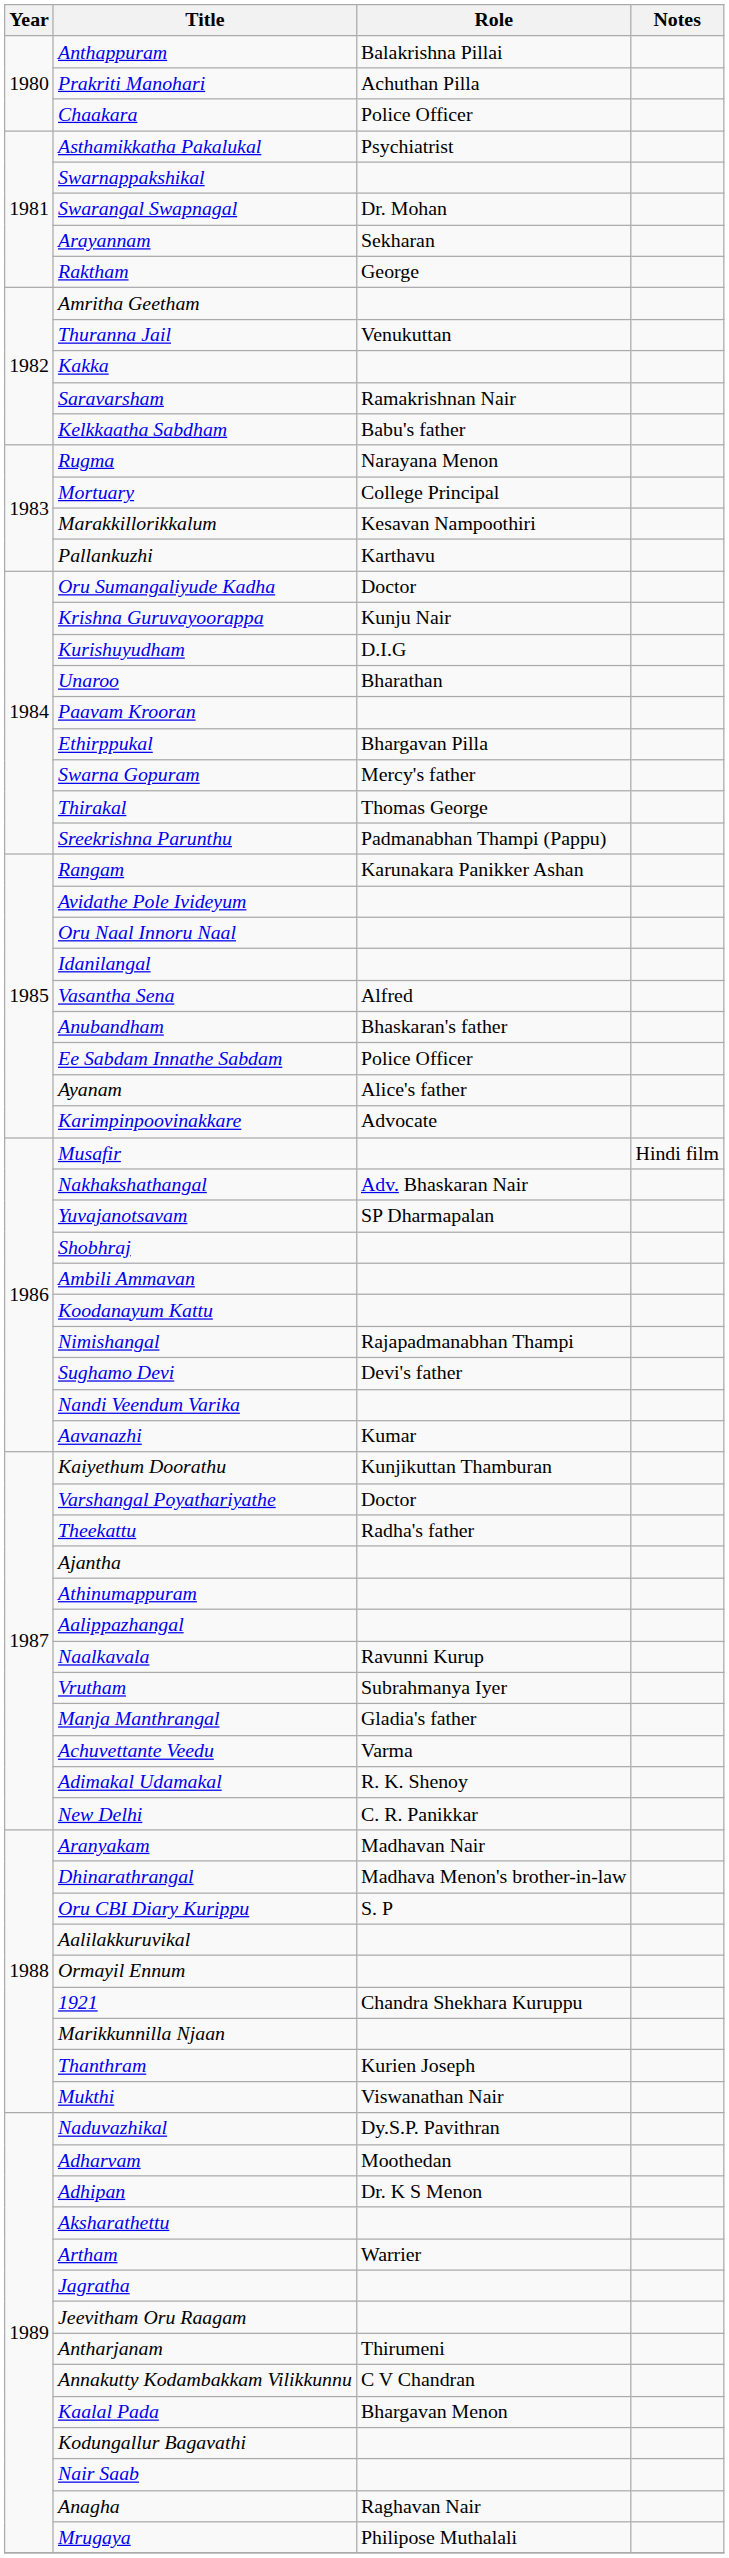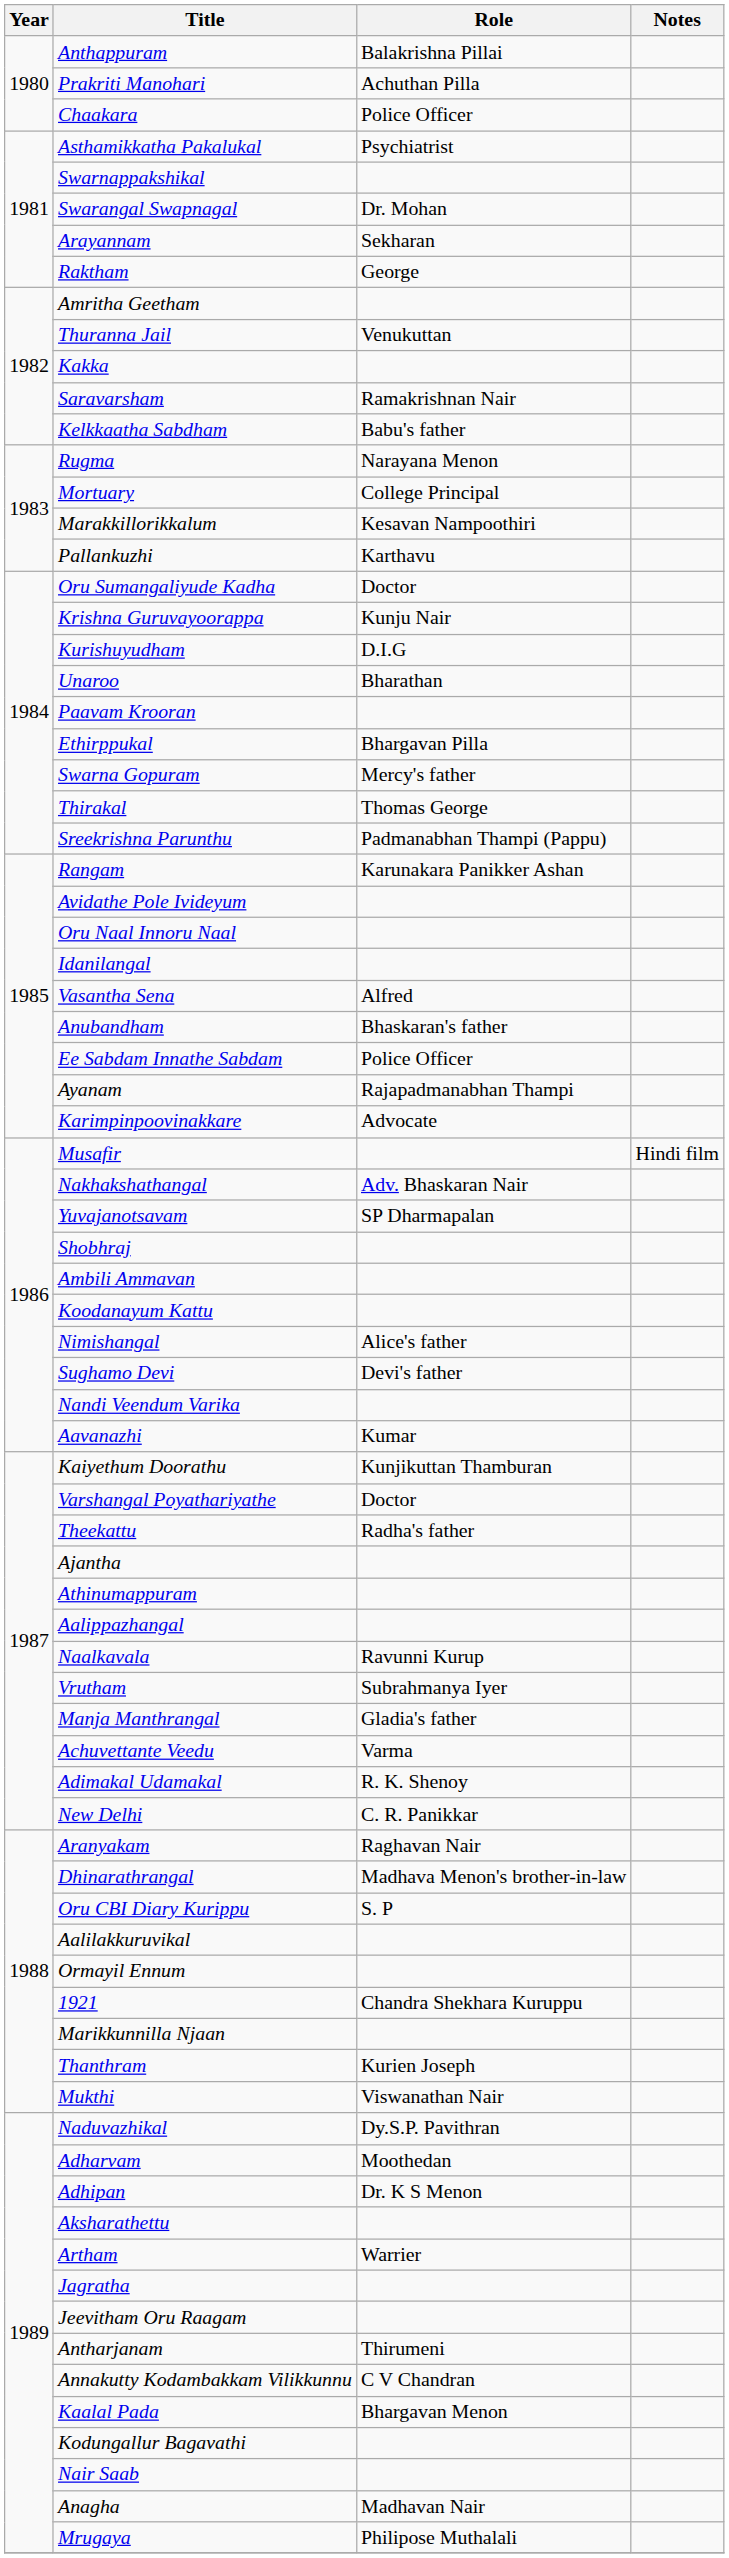 <table class="wikitable sortable">
 <tr>
 <th>Year</th>
 <th>Title</th>
 <th>Role</th>
 <th class="unsortable">Notes</th>
 </tr>
 <tr>
 <td rowspan=3>1980</td>
 <td><em><a href='#'>Anthappuram</a></em></td>
 <td>Balakrishna Pillai</td>
 <td></td>
 </tr>
 <tr>
 <td><em><a href='#'>Prakriti Manohari</a></em></td>
 <td>Achuthan Pilla</td>
 <td></td>
 </tr>
 <tr>
 <td><em><a href='#'>Chaakara</a></em></td>
 <td>Police Officer</td>
 <td></td>
 </tr>
 <tr>
 <td rowspan=5>1981</td>
 <td><em><a href='#'>Asthamikkatha Pakalukal</a></em></td>
 <td>Psychiatrist</td>
 <td></td>
 </tr>
 <tr>
 <td><em><a href='#'>Swarnappakshikal</a></em></td>
 <td></td>
 <td></td>
 </tr>
 <tr>
 <td><em><a href='#'>Swarangal Swapnagal</a></em></td>
 <td>Dr. Mohan</td>
 <td></td>
 </tr>
 <tr>
 <td><em><a href='#'>Arayannam</a></em></td>
 <td>Sekharan</td>
 <td></td>
 </tr>
 <tr>
 <td><em><a href='#'>Raktham</a></em></td>
 <td>George</td>
 <td></td>
 </tr>
 <tr>
 <td rowspan=5>1982</td>
 <td><em>Amritha Geetham</em></td>
 <td></td>
 <td></td>
 </tr>
 <tr>
 <td><em><a href='#'>Thuranna Jail</a></em></td>
 <td>Venukuttan</td>
 <td></td>
 </tr>
 <tr>
 <td><em><a href='#'>Kakka</a></em></td>
 <td></td>
 <td></td>
 </tr>
 <tr>
 <td><em><a href='#'>Saravarsham</a></em></td>
 <td>Ramakrishnan Nair</td>
 <td></td>
 </tr>
 <tr>
 <td><em><a href='#'>Kelkkaatha Sabdham</a></em></td>
 <td>Babu's father</td>
 <td></td>
 </tr>
 <tr>
 <td rowspan=4>1983</td>
 <td><em><a href='#'>Rugma</a></em></td>
 <td>Narayana Menon</td>
 <td></td>
 </tr>
 <tr>
 <td><em><a href='#'>Mortuary</a></em></td>
 <td>College Principal</td>
 <td></td>
 </tr>
 <tr>
 <td><em>Marakkillorikkalum</em></td>
 <td>Kesavan Nampoothiri</td>
 <td></td>
 </tr>
 <tr>
 <td><em>Pallankuzhi</em></td>
 <td>Karthavu</td>
 <td></td>
 </tr>
 <tr>
 <td rowspan=9>1984</td>
 <td><em><a href='#'>Oru Sumangaliyude Kadha</a></em></td>
 <td>Doctor</td>
 <td></td>
 </tr>
 <tr>
 <td><em><a href='#'>Krishna Guruvayoorappa</a></em></td>
 <td>Kunju Nair</td>
 <td></td>
 </tr>
 <tr>
 <td><em><a href='#'>Kurishuyudham</a></em></td>
 <td>D.I.G</td>
 <td></td>
 </tr>
 <tr>
 <td><em><a href='#'>Unaroo</a></em></td>
 <td>Bharathan</td>
 <td></td>
 </tr>
 <tr>
 <td><em><a href='#'>Paavam Krooran</a></em></td>
 <td></td>
 <td></td>
 </tr>
 <tr>
 <td><em><a href='#'>Ethirppukal</a></em></td>
 <td>Bhargavan Pilla</td>
 <td></td>
 </tr>
 <tr>
 <td><em><a href='#'>Swarna Gopuram</a></em></td>
 <td>Mercy's father</td>
 <td></td>
 </tr>
 <tr>
 <td><em><a href='#'>Thirakal</a></em></td>
 <td>Thomas George</td>
 <td></td>
 </tr>
 <tr>
 <td><em><a href='#'>Sreekrishna Parunthu</a></em></td>
 <td>Padmanabhan Thampi (Pappu)</td>
 <td></td>
 </tr>
 <tr>
 <td rowspan=9>1985</td>
 <td><em><a href='#'>Rangam</a></em></td>
 <td>Karunakara Panikker Ashan</td>
 <td></td>
 </tr>
 <tr>
 <td><em><a href='#'>Avidathe Pole Ivideyum</a></em></td>
 <td></td>
 <td></td>
 </tr>
 <tr>
 <td><em><a href='#'>Oru Naal Innoru Naal</a></em></td>
 <td></td>
 <td></td>
 </tr>
 <tr>
 <td><em><a href='#'>Idanilangal</a></em></td>
 <td></td>
 <td></td>
 </tr>
 <tr>
 <td><em><a href='#'>Vasantha Sena</a></em></td>
 <td>Alfred</td>
 <td></td>
 </tr>
 <tr>
 <td><em><a href='#'>Anubandham</a></em></td>
 <td>Bhaskaran's father</td>
 <td></td>
 </tr>
 <tr>
 <td><em><a href='#'>Ee Sabdam Innathe Sabdam</a></em></td>
 <td>Police Officer</td>
 <td></td>
 </tr>
 <tr>
 <td><em>Ayanam</em></td>
-<td>Alice's father</td>
+<td>Rajapadmanabhan Thampi</td>
 <td></td>
 </tr>
 <tr>
 <td><em><a href='#'>Karimpinpoovinakkare</a></em></td>
 <td>Advocate</td>
 <td></td>
 </tr>
 <tr>
 <td rowspan="10">1986</td>
 <td><em><a href='#'>Musafir</a></em></td>
 <td></td>
 <td>Hindi film</td>
 </tr>
 <tr>
 <td><em><a href='#'>Nakhakshathangal</a></em></td>
 <td><a href='#'>Adv.</a> Bhaskaran Nair</td>
 <td></td>
 </tr>
 <tr>
 <td><em><a href='#'>Yuvajanotsavam</a></em></td>
 <td>SP Dharmapalan</td>
 <td></td>
 </tr>
 <tr>
 <td><em><a href='#'>Shobhraj</a></em></td>
 <td></td>
 <td></td>
 </tr>
 <tr>
 <td><em><a href='#'>Ambili Ammavan</a></em></td>
 <td></td>
 <td></td>
 </tr>
 <tr>
 <td><em><a href='#'>Koodanayum Kattu</a></em></td>
 <td></td>
 <td></td>
 </tr>
 <tr>
 <td><em><a href='#'>Nimishangal</a></em></td>
-<td>Rajapadmanabhan Thampi</td>
+<td>Alice's father</td>
 <td></td>
 </tr>
 <tr>
 <td><em><a href='#'>Sughamo Devi</a></em></td>
 <td>Devi's father</td>
 <td></td>
 </tr>
 <tr>
 <td><em><a href='#'>Nandi Veendum Varika</a></em></td>
 <td></td>
 <td></td>
 </tr>
 <tr>
 <td><em><a href='#'>Aavanazhi</a></em></td>
 <td>Kumar</td>
 <td></td>
 </tr>
 <tr>
 <td rowspan=12>1987</td>
 <td><em>Kaiyethum Doorathu</em></td>
 <td>Kunjikuttan Thamburan</td>
 <td></td>
 </tr>
 <tr>
 <td><em><a href='#'>Varshangal Poyathariyathe</a></em></td>
 <td>Doctor</td>
 <td></td>
 </tr>
 <tr>
 <td><em><a href='#'>Theekattu</a></em></td>
 <td>Radha's father</td>
 <td></td>
 </tr>
 <tr>
 <td><em>Ajantha</em></td>
 <td></td>
 <td></td>
 </tr>
 <tr>
 <td><em><a href='#'>Athinumappuram</a></em></td>
 <td></td>
 <td></td>
 </tr>
 <tr>
 <td><em><a href='#'>Aalippazhangal</a></em></td>
 <td></td>
 <td></td>
 </tr>
 <tr>
 <td><em><a href='#'>Naalkavala</a></em></td>
 <td>Ravunni Kurup</td>
 <td></td>
 </tr>
 <tr>
 <td><em><a href='#'>Vrutham</a></em></td>
 <td>Subrahmanya Iyer</td>
 <td></td>
 </tr>
 <tr>
 <td><em><a href='#'>Manja Manthrangal</a></em></td>
 <td>Gladia's father</td>
 <td></td>
 </tr>
 <tr>
 <td><em><a href='#'>Achuvettante Veedu</a></em></td>
 <td>Varma</td>
 <td></td>
 </tr>
 <tr>
 <td><em><a href='#'>Adimakal Udamakal</a></em></td>
 <td>R. K. Shenoy</td>
 <td></td>
 </tr>
 <tr>
 <td><em><a href='#'>New Delhi</a></em></td>
 <td>C. R. Panikkar</td>
 <td></td>
 </tr>
 <tr>
 <td rowspan=9>1988</td>
 <td><em><a href='#'>Aranyakam</a></em></td>
-<td>Madhavan Nair</td>
+<td>Raghavan Nair</td>
 <td></td>
 </tr>
 <tr>
 <td><em><a href='#'>Dhinarathrangal</a></em></td>
 <td>Madhava Menon's brother-in-law</td>
 <td></td>
 </tr>
 <tr>
 <td><em><a href='#'>Oru CBI Diary Kurippu</a></em></td>
 <td>S. P</td>
 <td></td>
 </tr>
 <tr>
 <td><em>Aalilakkuruvikal</em></td>
 <td></td>
 <td></td>
 </tr>
 <tr>
 <td><em>Ormayil Ennum</em></td>
 <td></td>
 <td></td>
 </tr>
 <tr>
 <td><em><a href='#'>1921</a></em></td>
 <td>Chandra Shekhara Kuruppu</td>
 <td></td>
 </tr>
 <tr>
 <td><em>Marikkunnilla Njaan</em></td>
 <td></td>
 <td></td>
 </tr>
 <tr>
 <td><em><a href='#'>Thanthram</a></em></td>
 <td>Kurien Joseph</td>
 <td></td>
 </tr>
 <tr>
 <td><em><a href='#'>Mukthi</a></em></td>
 <td>Viswanathan Nair</td>
 <td></td>
 </tr>
 <tr>
 <td rowspan=14>1989</td>
 <td><em><a href='#'>Naduvazhikal</a></em></td>
 <td>Dy.S.P. Pavithran</td>
 <td></td>
 </tr>
 <tr>
 <td><em><a href='#'>Adharvam</a></em></td>
 <td>Moothedan</td>
 <td></td>
 </tr>
 <tr>
 <td><em><a href='#'>Adhipan</a></em></td>
 <td>Dr. K S Menon</td>
 <td></td>
 </tr>
 <tr>
 <td><em><a href='#'>Aksharathettu</a></em></td>
 <td></td>
 <td></td>
 </tr>
 <tr>
 <td><em><a href='#'>Artham</a></em></td>
 <td>Warrier</td>
 <td></td>
 </tr>
 <tr>
 <td><em><a href='#'>Jagratha</a></em></td>
 <td></td>
 <td></td>
 </tr>
 <tr>
 <td><em>Jeevitham Oru Raagam</em></td>
 <td></td>
 <td></td>
 </tr>
 <tr>
 <td><em>Antharjanam</em></td>
 <td>Thirumeni</td>
 <td></td>
 </tr>
 <tr>
 <td><em>Annakutty Kodambakkam Vilikkunnu</em></td>
 <td>C V Chandran</td>
 <td></td>
 </tr>
 <tr>
 <td><em><a href='#'>Kaalal Pada</a></em></td>
 <td>Bhargavan Menon</td>
 <td></td>
 </tr>
 <tr>
 <td><em>Kodungallur Bagavathi</em></td>
 <td></td>
 <td></td>
 </tr>
 <tr>
 <td><em><a href='#'>Nair Saab</a></em></td>
 <td></td>
 <td></td>
 </tr>
 <tr>
 <td><em>Anagha</em></td>
-<td>Raghavan Nair</td>
+<td>Madhavan Nair</td>
 <td></td>
 </tr>
 <tr>
 <td><em><a href='#'>Mrugaya</a></em></td>
 <td>Philipose Muthalali</td>
 <td></td>
 </tr>
 <tr>
 </tr>
 </table>
